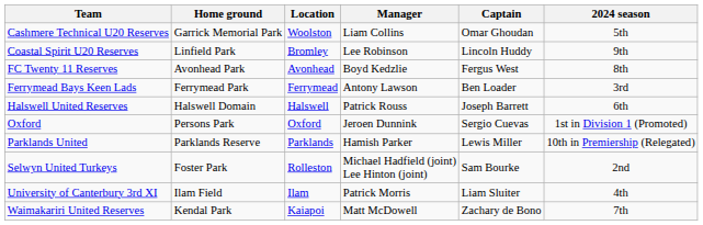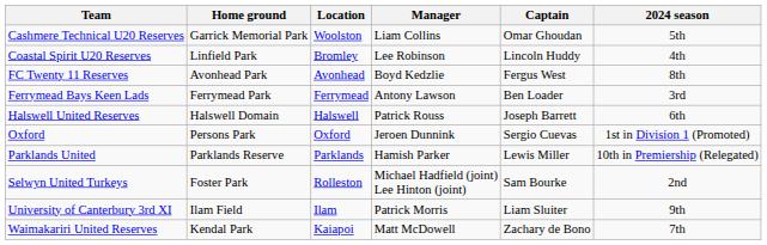 <table class="wikitable sortable">
 <tr>
 <th>Team</th>
 <th>Home ground</th>
 <th>Location</th>
 <th>Manager</th>
 <th>Captain</th>
 <th>2024 season</th>
 </tr>
 <tr>
 <td><a href='#'>Cashmere Technical U20 Reserves</a></td>
 <td>Garrick Memorial Park</td>
 <td><a href='#'>Woolston</a></td>
 <td> Liam Collins</td>
 <td>Omar Ghoudan</td>
 <td align="center">5th</td>
 </tr>
 <tr>
 <td><a href='#'>Coastal Spirit U20 Reserves</a></td>
 <td>Linfield Park</td>
 <td><a href='#'>Bromley</a></td>
 <td>Lee Robinson</td>
 <td>Lincoln Huddy</td>
-<td align="center">9th</td>
+<td align="center">4th</td>
 </tr>
 <tr>
 <td><a href='#'>FC Twenty 11 Reserves</a></td>
 <td>Avonhead Park</td>
 <td><a href='#'>Avonhead</a></td>
 <td>Boyd Kedzlie</td>
 <td>Fergus West</td>
 <td align="center">8th</td>
 </tr>
 <tr>
 <td><a href='#'>Ferrymead Bays Keen Lads</a></td>
 <td>Ferrymead Park</td>
 <td><a href='#'>Ferrymead</a></td>
 <td>Antony Lawson</td>
 <td>Ben Loader</td>
 <td align="center">3rd</td>
 </tr>
 <tr>
 <td><a href='#'>Halswell United Reserves</a></td>
 <td>Halswell Domain</td>
 <td><a href='#'>Halswell</a></td>
 <td>Patrick Rouss</td>
 <td>Joseph Barrett</td>
 <td align="center">6th</td>
 </tr>
 <tr>
 <td><a href='#'>Oxford</a></td>
 <td>Persons Park</td>
 <td><a href='#'>Oxford</a></td>
 <td> Jeroen Dunnink</td>
 <td>Sergio Cuevas</td>
 <td align="center">1st in <a href='#'>Division 1</a> (Promoted)</td>
 </tr>
 <tr>
 <td><a href='#'>Parklands United</a></td>
 <td>Parklands Reserve</td>
 <td><a href='#'>Parklands</a></td>
 <td>Hamish Parker</td>
 <td>Lewis Miller</td>
 <td align="center">10th in <a href='#'>Premiership</a> (Relegated)</td>
 </tr>
 <tr>
 <td><a href='#'>Selwyn United Turkeys</a></td>
 <td>Foster Park</td>
 <td><a href='#'>Rolleston</a></td>
 <td>Michael Hadfield (joint)<br>Lee Hinton (joint)</td>
 <td>Sam Bourke</td>
 <td align="center">2nd</td>
 </tr>
 <tr>
 <td><a href='#'>University of Canterbury 3rd XI</a></td>
 <td>Ilam Field</td>
 <td><a href='#'>Ilam</a></td>
 <td>Patrick Morris</td>
 <td>Liam Sluiter</td>
-<td align="center">4th</td>
+<td align="center">9th</td>
 </tr>
 <tr>
 <td><a href='#'>Waimakariri United Reserves</a></td>
 <td>Kendal Park</td>
 <td><a href='#'>Kaiapoi</a></td>
 <td>Matt McDowell</td>
 <td>Zachary de Bono</td>
 <td align="center">7th</td>
 </tr>
 </table>
